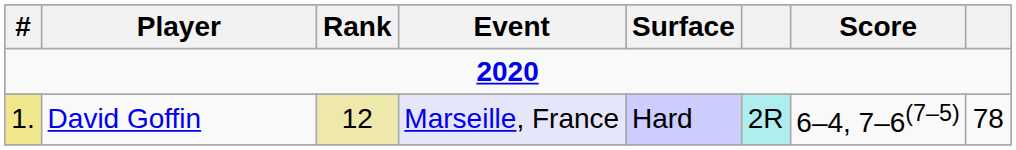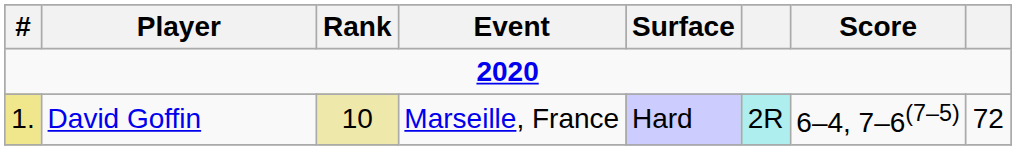 <table class="wikitable sortable">
 <tr>
 <th>#</th>
 <th width=150>Player</th>
 <th>Rank</th>
 <th>Event</th>
 <th>Surface</th>
 <th></th>
 <th>Score</th>
 <th></th>
 </tr>
 <tr>
 <td colspan=8 style=text-align:center><strong><a href='#'>2020</a></strong></td>
 </tr>
 <tr>
 <td style="background: khaki;">1.</td>
 <td> <a href='#'>David Goffin</a></td>
-<td align=center bgcolor=EEE8AA>12</td>
-<td style="background: lavender;"><a href='#'>Marseille</a>, France</td>
+<td align=center bgcolor=EEE8AA>10</td>
+<td><a href='#'>Marseille</a>, France</td>
 <td bgcolor=CCCCFF>Hard</td>
 <td bgcolor=afeeee>2R</td>
 <td>6–4, 7–6<sup>(7–5)</sup></td>
-<td align=center>78</td>
+<td align=center>72</td>
 </tr>
 </table>
